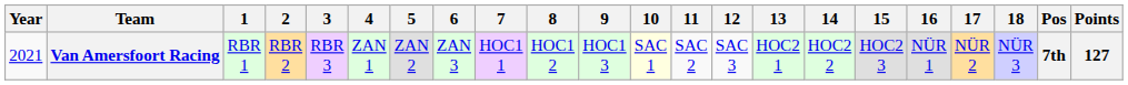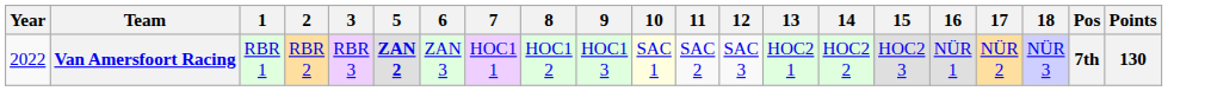 <table class="wikitable" style="text-align:center; font-size:85%;">
 <tr>
 <th>Year</th>
 <th>Team</th>
 <th>1</th>
 <th>2</th>
 <th>3</th>
-<th>4</th>
 <th>5</th>
 <th>6</th>
 <th>7</th>
 <th>8</th>
 <th>9</th>
 <th>10</th>
 <th>11</th>
 <th>12</th>
 <th>13</th>
 <th>14</th>
 <th>15</th>
 <th>16</th>
 <th>17</th>
 <th>18</th>
 <th>Pos</th>
 <th>Points</th>
 </tr>
 <tr>
-<td><a href='#'>2021</a></td>
+<td><a href='#'>2022</a></td>
 <th nowrap><a href='#'>Van Amersfoort Racing</a></th>
 <td style="background:#DFFFDF;"><a href='#'>RBR<br>1</a><br></td>
 <td style="background:#FFDF9F;"><a href='#'>RBR<br>2</a><br></td>
 <td style="background:#EFCFFF;"><a href='#'>RBR<br>3</a><br></td>
-<td style="background:#DFFFDF;"><a href='#'>ZAN<br>1</a><br></td>
-<td style="background:#DFDFDF;"><a href='#'>ZAN<br>2</a><br></td>
+<td style="background:#DFDFDF;"><strong><a href='#'>ZAN<br>2</a><br></strong></td>
 <td style="background:#DFFFDF;"><a href='#'>ZAN<br>3</a><br></td>
 <td style="background:#EFCFFF;"><a href='#'>HOC1<br>1</a><br></td>
 <td style="background:#DFFFDF;"><a href='#'>HOC1<br>2</a><br></td>
 <td style="background:#DFFFDF;"><a href='#'>HOC1<br>3</a><br></td>
 <td style="background: lightyellow;"><a href='#'>SAC<br>1</a></td>
 <td><a href='#'>SAC<br>2</a></td>
 <td><a href='#'>SAC<br>3</a></td>
 <td style="background:#DFFFDF;"><a href='#'>HOC2<br>1</a><br></td>
 <td style="background:#DFFFDF;"><a href='#'>HOC2<br>2</a><br></td>
 <td style="background:#DFDFDF;"><a href='#'>HOC2<br>3</a><br></td>
 <td style="background:#DFDFDF;"><a href='#'>NÜR<br>1</a><br></td>
 <td style="background:#FFDF9F;"><a href='#'>NÜR<br>2</a><br></td>
 <td style="background:#CFCFFF;"><a href='#'>NÜR<br>3</a><br></td>
 <th>7th</th>
-<th>127</th>
+<th>130</th>
 </tr>
 </table>
